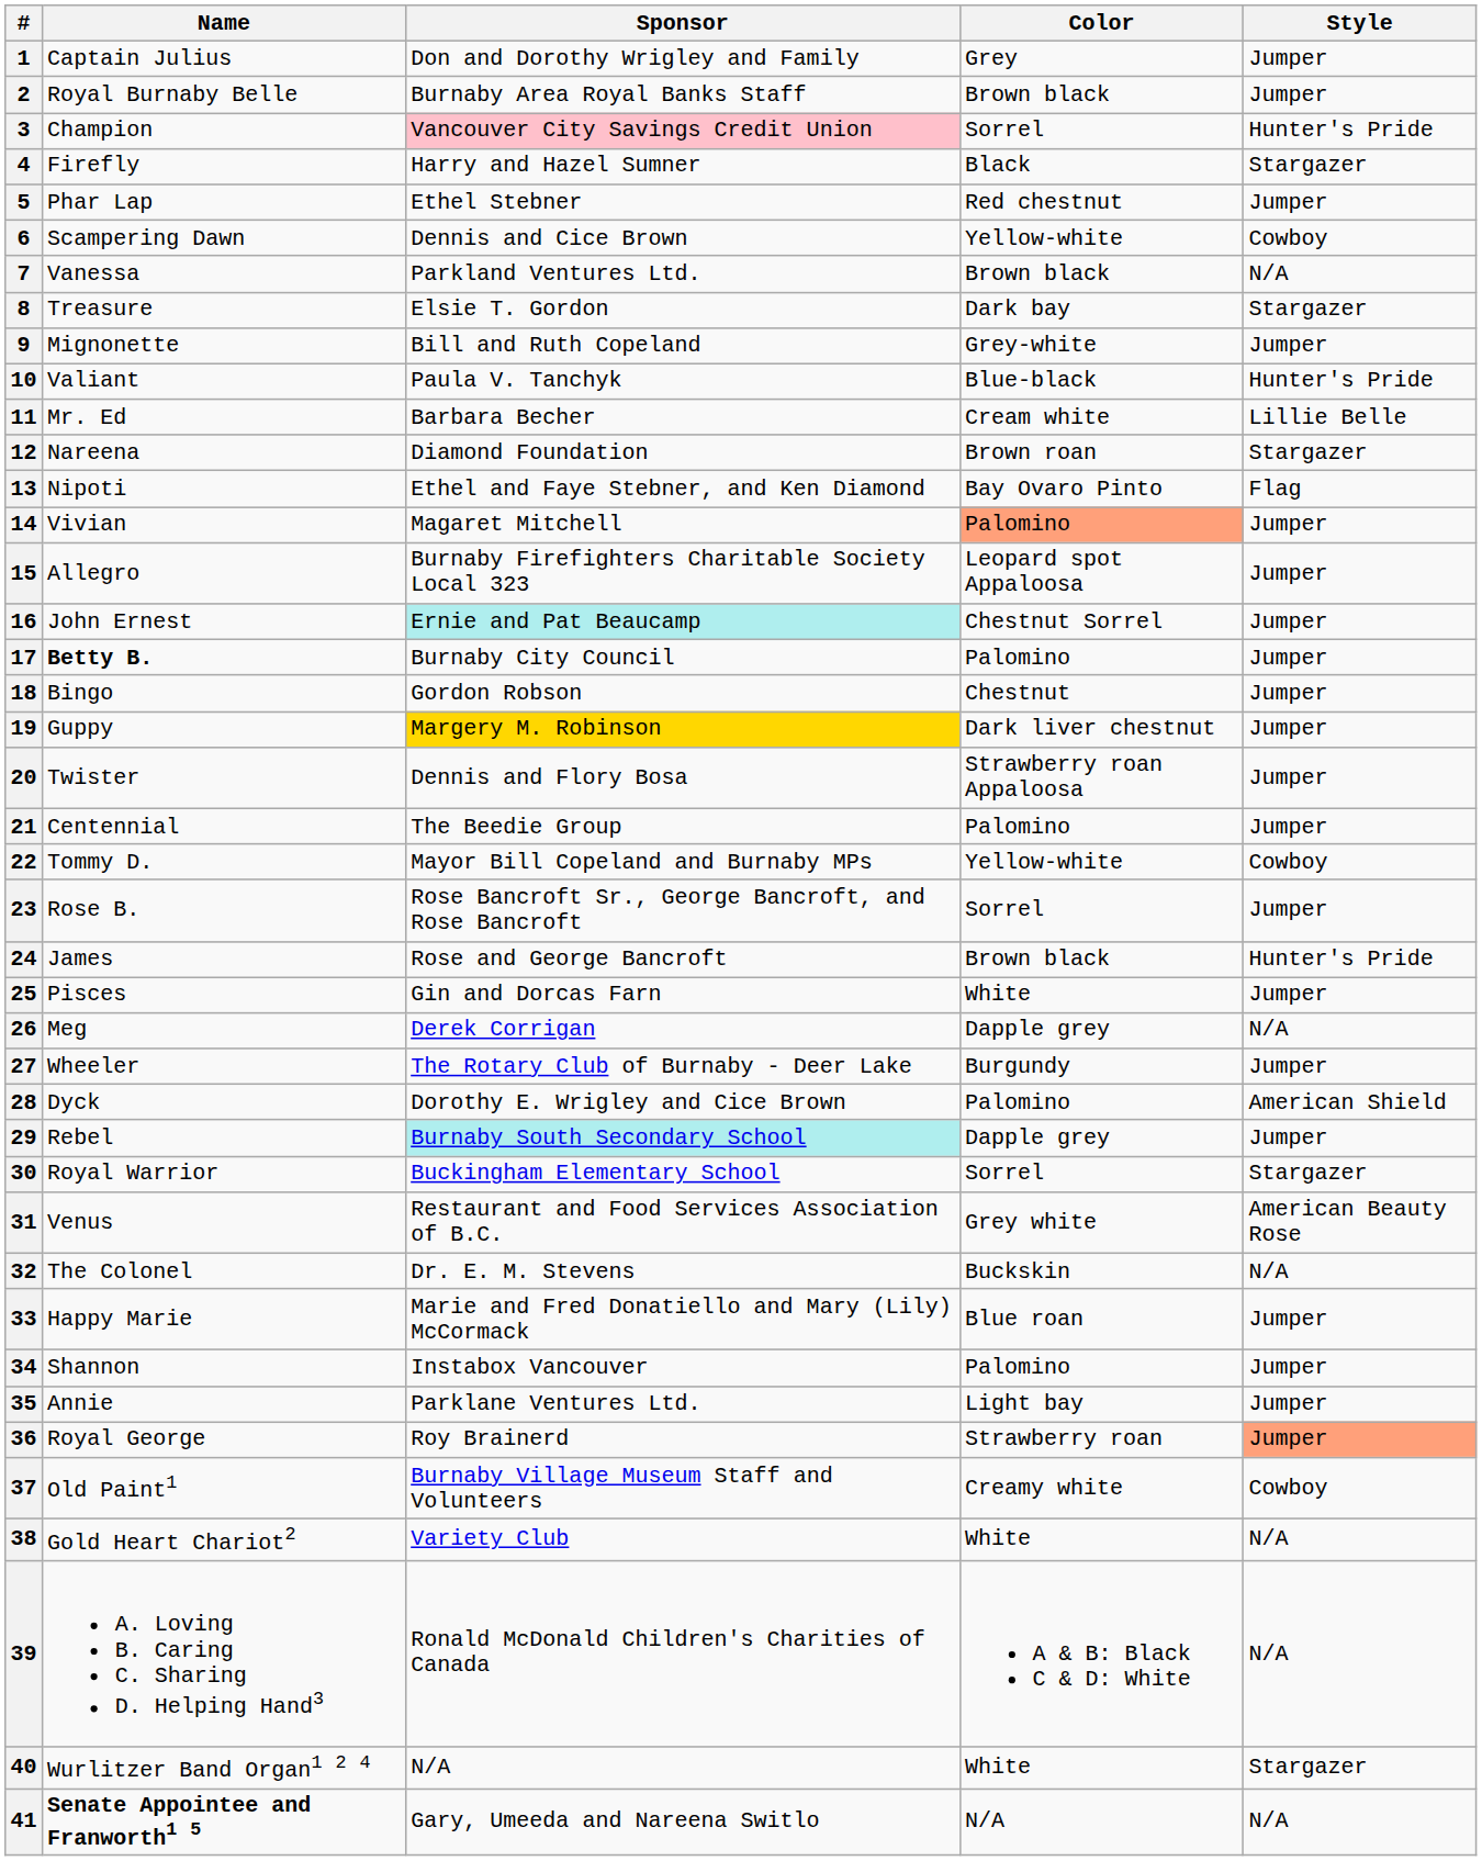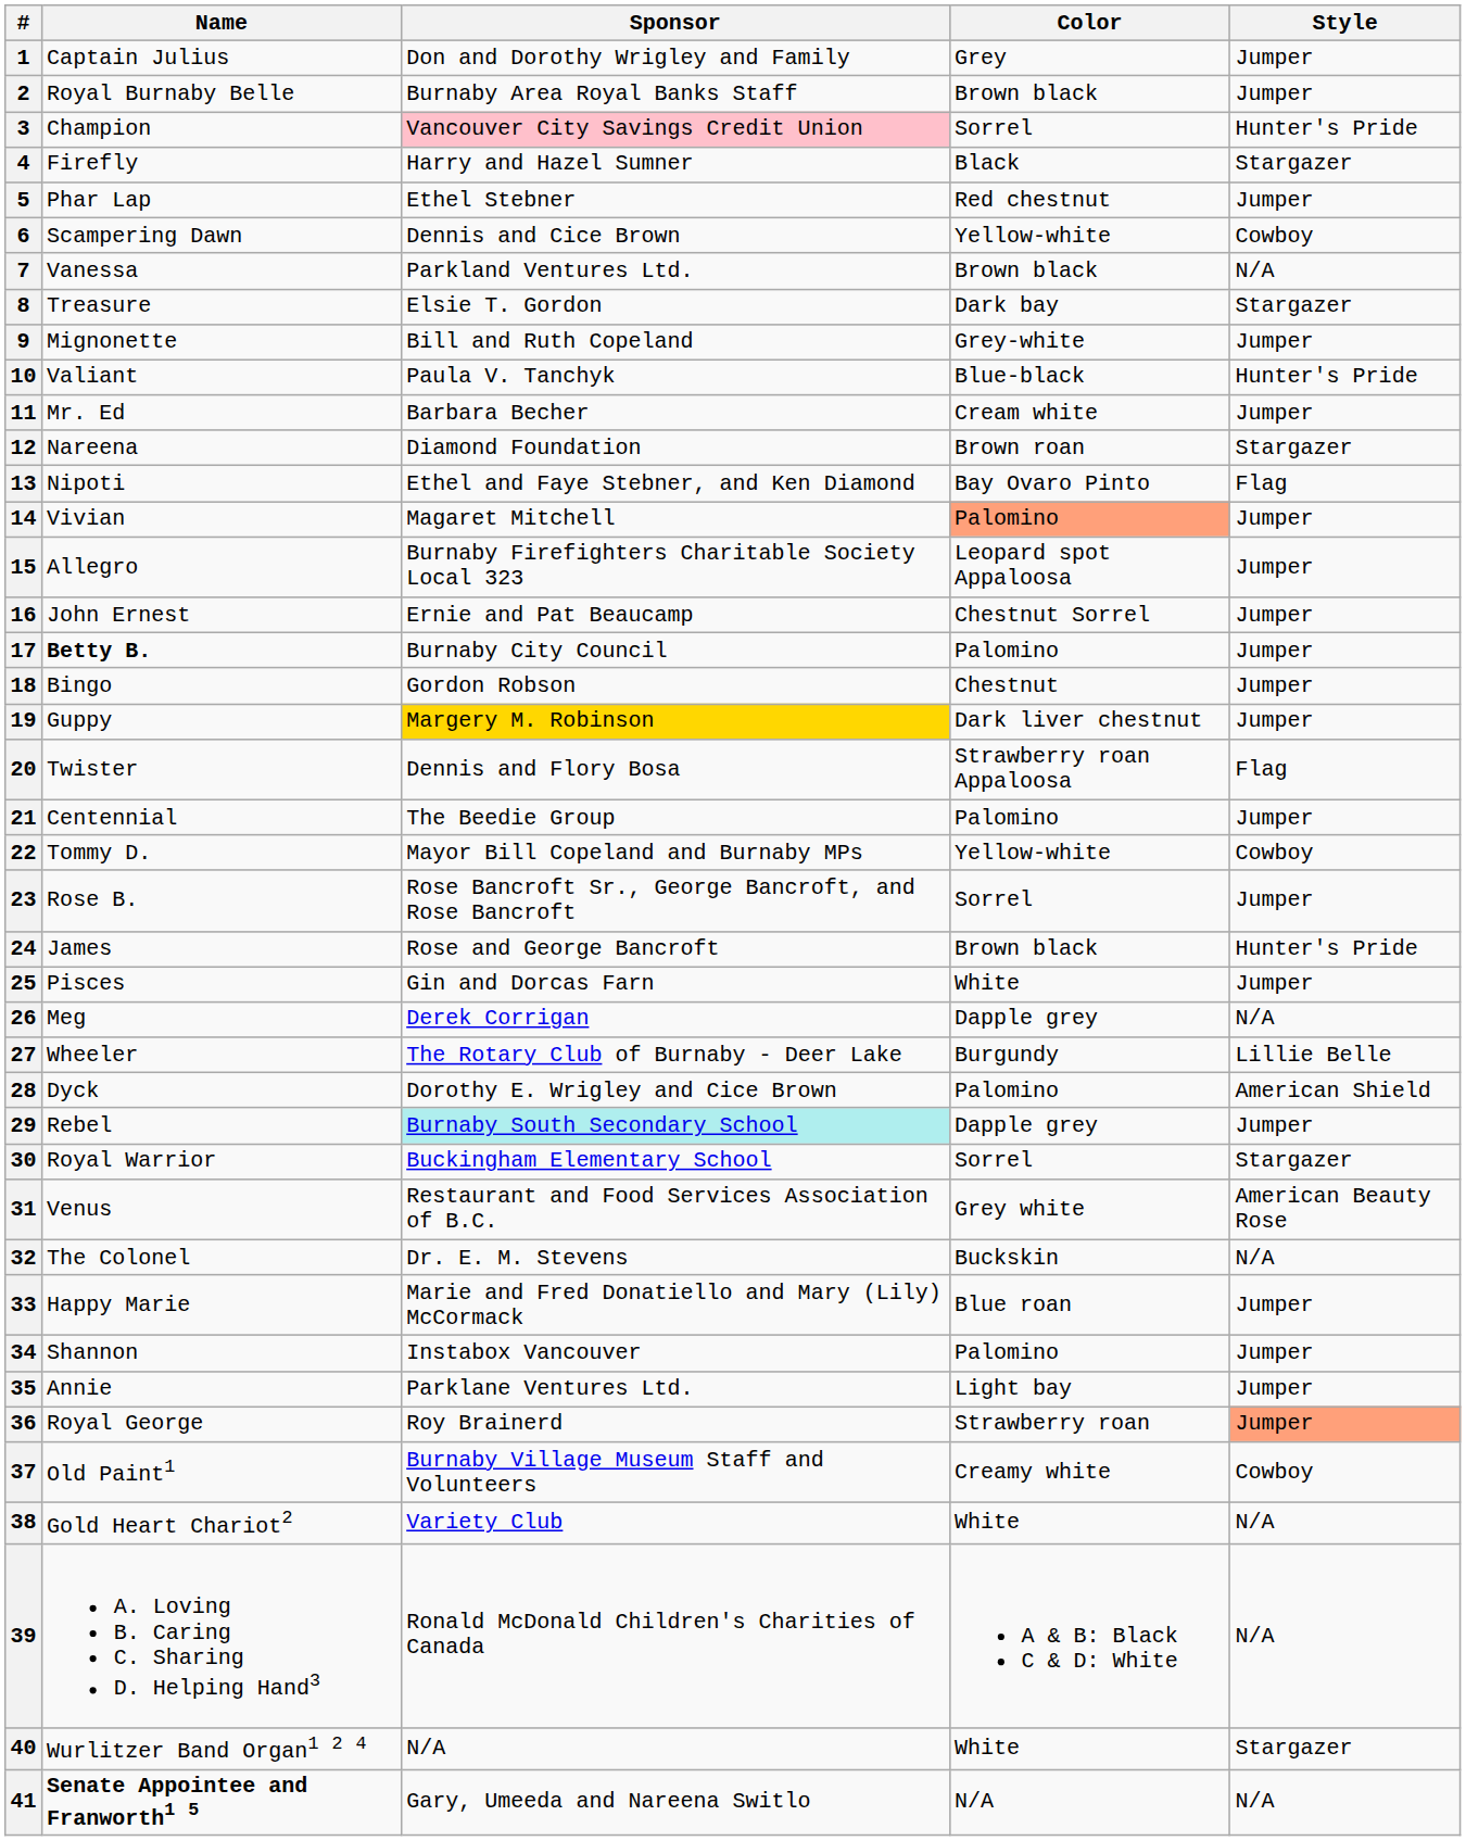 <table class=wikitable>
 <tr>
 <th>#</th>
 <th>Name</th>
 <th>Sponsor</th>
 <th>Color</th>
 <th>Style</th>
 </tr>
 <tr>
 <th>1</th>
 <td>Captain Julius</td>
 <td>Don and Dorothy Wrigley and Family</td>
 <td>Grey</td>
 <td>Jumper</td>
 </tr>
 <tr>
 <th>2</th>
 <td>Royal Burnaby Belle</td>
 <td>Burnaby Area Royal Banks Staff</td>
 <td>Brown black</td>
 <td>Jumper</td>
 </tr>
 <tr>
 <th>3</th>
 <td>Champion</td>
 <td style="background: pink;">Vancouver City Savings Credit Union</td>
 <td>Sorrel</td>
 <td>Hunter's Pride</td>
 </tr>
 <tr>
 <th>4</th>
 <td>Firefly</td>
 <td>Harry and Hazel Sumner</td>
 <td>Black</td>
 <td>Stargazer</td>
 </tr>
 <tr>
 <th>5</th>
 <td>Phar Lap</td>
 <td>Ethel Stebner</td>
 <td>Red chestnut</td>
 <td>Jumper</td>
 </tr>
 <tr>
 <th>6</th>
 <td>Scampering Dawn</td>
 <td>Dennis and Cice Brown</td>
 <td>Yellow-white</td>
 <td>Cowboy</td>
 </tr>
 <tr>
 <th>7</th>
 <td>Vanessa</td>
 <td>Parkland Ventures Ltd.</td>
 <td>Brown black</td>
 <td>N/A</td>
 </tr>
 <tr>
 <th>8</th>
 <td>Treasure</td>
 <td>Elsie T. Gordon</td>
 <td>Dark bay</td>
 <td>Stargazer</td>
 </tr>
 <tr>
 <th>9</th>
 <td>Mignonette</td>
 <td>Bill and Ruth Copeland</td>
 <td>Grey-white</td>
 <td>Jumper</td>
 </tr>
 <tr>
 <th>10</th>
 <td>Valiant</td>
 <td>Paula V. Tanchyk</td>
 <td>Blue-black</td>
 <td>Hunter's Pride</td>
 </tr>
 <tr>
 <th>11</th>
 <td>Mr. Ed</td>
 <td>Barbara Becher</td>
 <td>Cream white</td>
-<td>Lillie Belle</td>
+<td>Jumper</td>
 </tr>
 <tr>
 <th>12</th>
 <td>Nareena</td>
 <td>Diamond Foundation</td>
 <td>Brown roan</td>
 <td>Stargazer</td>
 </tr>
 <tr>
 <th>13</th>
 <td>Nipoti</td>
 <td>Ethel and Faye Stebner, and Ken Diamond</td>
 <td>Bay Ovaro Pinto</td>
 <td>Flag</td>
 </tr>
 <tr>
 <th>14</th>
 <td>Vivian</td>
 <td>Magaret Mitchell</td>
 <td style="background: lightsalmon;">Palomino</td>
 <td>Jumper</td>
 </tr>
 <tr>
 <th>15</th>
 <td>Allegro</td>
 <td>Burnaby Firefighters Charitable Society Local 323</td>
 <td>Leopard spot Appaloosa</td>
 <td>Jumper</td>
 </tr>
 <tr>
 <th>16</th>
 <td>John Ernest</td>
-<td style="background: paleturquoise;">Ernie and Pat Beaucamp</td>
+<td>Ernie and Pat Beaucamp</td>
 <td>Chestnut Sorrel</td>
 <td>Jumper</td>
 </tr>
 <tr>
 <th>17</th>
 <td><strong>Betty B.</strong></td>
 <td>Burnaby City Council</td>
 <td>Palomino</td>
 <td>Jumper</td>
 </tr>
 <tr>
 <th>18</th>
 <td>Bingo</td>
 <td>Gordon Robson</td>
 <td>Chestnut</td>
 <td>Jumper</td>
 </tr>
 <tr>
 <th>19</th>
 <td>Guppy</td>
 <td style="background: gold;">Margery M. Robinson</td>
 <td>Dark liver chestnut</td>
 <td>Jumper</td>
 </tr>
 <tr>
 <th>20</th>
 <td>Twister</td>
 <td>Dennis and Flory Bosa</td>
 <td>Strawberry roan Appaloosa</td>
-<td>Jumper</td>
+<td>Flag</td>
 </tr>
 <tr>
 <th>21</th>
 <td>Centennial</td>
 <td>The Beedie Group</td>
 <td>Palomino</td>
 <td>Jumper</td>
 </tr>
 <tr>
 <th>22</th>
 <td>Tommy D.</td>
 <td>Mayor Bill Copeland and Burnaby MPs</td>
 <td>Yellow-white</td>
 <td>Cowboy</td>
 </tr>
 <tr>
 <th>23</th>
 <td>Rose B.</td>
 <td>Rose Bancroft Sr., George Bancroft, and Rose Bancroft</td>
 <td>Sorrel</td>
 <td>Jumper</td>
 </tr>
 <tr>
 <th>24</th>
 <td>James</td>
 <td>Rose and George Bancroft</td>
 <td>Brown black</td>
 <td>Hunter's Pride</td>
 </tr>
 <tr>
 <th>25</th>
 <td>Pisces</td>
 <td>Gin and Dorcas Farn</td>
 <td>White</td>
 <td>Jumper</td>
 </tr>
 <tr>
 <th>26</th>
 <td>Meg</td>
 <td><a href='#'>Derek Corrigan</a></td>
 <td>Dapple grey</td>
 <td>N/A</td>
 </tr>
 <tr>
 <th>27</th>
 <td>Wheeler</td>
 <td><a href='#'>The Rotary Club</a> of Burnaby - Deer Lake</td>
 <td>Burgundy</td>
-<td>Jumper</td>
+<td>Lillie Belle</td>
 </tr>
 <tr>
 <th>28</th>
 <td>Dyck</td>
 <td>Dorothy E. Wrigley and Cice Brown</td>
 <td>Palomino</td>
 <td>American Shield</td>
 </tr>
 <tr>
 <th>29</th>
 <td>Rebel</td>
 <td style="background: paleturquoise;"><a href='#'>Burnaby South Secondary School</a></td>
 <td>Dapple grey</td>
 <td>Jumper</td>
 </tr>
 <tr>
 <th>30</th>
 <td>Royal Warrior</td>
 <td><a href='#'>Buckingham Elementary School</a></td>
 <td>Sorrel</td>
 <td>Stargazer</td>
 </tr>
 <tr>
 <th>31</th>
 <td>Venus</td>
 <td>Restaurant and Food Services Association of B.C.</td>
 <td>Grey white</td>
 <td>American Beauty Rose</td>
 </tr>
 <tr>
 <th>32</th>
 <td>The Colonel</td>
 <td>Dr. E. M. Stevens</td>
 <td>Buckskin</td>
 <td>N/A</td>
 </tr>
 <tr>
 <th>33</th>
 <td>Happy Marie</td>
 <td>Marie and Fred Donatiello and Mary (Lily) McCormack</td>
 <td>Blue roan</td>
 <td>Jumper</td>
 </tr>
 <tr>
 <th>34</th>
 <td>Shannon</td>
 <td>Instabox Vancouver</td>
 <td>Palomino</td>
 <td>Jumper</td>
 </tr>
 <tr>
 <th>35</th>
 <td>Annie</td>
 <td>Parklane Ventures Ltd.</td>
 <td>Light bay</td>
 <td>Jumper</td>
 </tr>
 <tr>
 <th>36</th>
 <td>Royal George</td>
 <td>Roy Brainerd</td>
 <td>Strawberry roan</td>
 <td style="background: lightsalmon;">Jumper</td>
 </tr>
 <tr>
 <th>37</th>
 <td>Old Paint<sup>1</sup></td>
 <td><a href='#'>Burnaby Village Museum</a> Staff and Volunteers</td>
 <td>Creamy white</td>
 <td>Cowboy</td>
 </tr>
 <tr>
 <th>38</th>
 <td>Gold Heart Chariot<sup>2</sup></td>
 <td><a href='#'>Variety Club</a></td>
 <td>White</td>
 <td>N/A</td>
 </tr>
 <tr>
 <th>39</th>
 <td><br><ul><li>A. Loving</li><li>B. Caring</li><li>C. Sharing</li><li>D. Helping Hand<sup>3</sup></li></ul></td>
 <td>Ronald McDonald Children's Charities of Canada</td>
 <td><br><ul><li>A & B: Black</li><li>C & D: White</li></ul></td>
 <td>N/A</td>
 </tr>
 <tr>
 <th>40</th>
 <td>Wurlitzer Band Organ<sup>1</sup> <sup>2</sup> <sup>4</sup></td>
 <td>N/A</td>
 <td>White</td>
 <td>Stargazer</td>
 </tr>
 <tr>
 <th>41</th>
 <td><strong>Senate Appointee and Franworth<sup>1</sup> <sup>5</sup></strong></td>
 <td>Gary, Umeeda and Nareena Switlo</td>
 <td>N/A</td>
 <td>N/A</td>
 </tr>
 </table>
